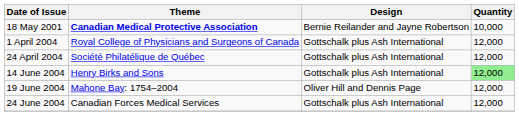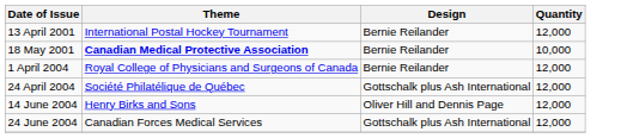 <table class="wikitable sortable">
 <tr>
 <th>Date of Issue</th>
 <th>Theme</th>
 <th>Design</th>
 <th>Quantity</th>
 </tr>
 <tr>
+<td>13 April 2001</td>
+<td><a href='#'>International Postal Hockey Tournament</a></td>
+<td>Bernie Reilander</td>
+<td>12,000</td>
+</tr>
+<tr>
 <td>18 May 2001</td>
 <td><strong><a href='#'>Canadian Medical Protective Association</a></strong></td>
-<td>Bernie Reilander and Jayne Robertson</td>
+<td>Bernie Reilander</td>
 <td>10,000</td>
 </tr>
 <tr>
 <td>1 April 2004</td>
 <td><a href='#'>Royal College of Physicians and Surgeons of Canada</a></td>
-<td>Gottschalk plus Ash International</td>
+<td>Bernie Reilander</td>
 <td>12,000</td>
 </tr>
 <tr>
 <td>24 April 2004</td>
 <td><a href='#'>Société Philatélique de Québec</a></td>
 <td>Gottschalk plus Ash International</td>
 <td>12,000</td>
 </tr>
 <tr>
 <td>14 June 2004</td>
 <td><a href='#'>Henry Birks and Sons</a></td>
-<td>Gottschalk plus Ash International</td>
-<td style="background: lightgreen;">12,000</td>
-</tr>
-<tr>
-<td>19 June 2004</td>
-<td><a href='#'>Mahone Bay</a>: 1754–2004</td>
 <td>Oliver Hill and Dennis Page</td>
 <td>12,000</td>
 </tr>
 <tr>
 <td>24 June 2004</td>
 <td>Canadian Forces Medical Services </td>
 <td>Gottschalk plus Ash International</td>
 <td>12,000</td>
 </tr>
 <tr>
 </tr>
 </table>
